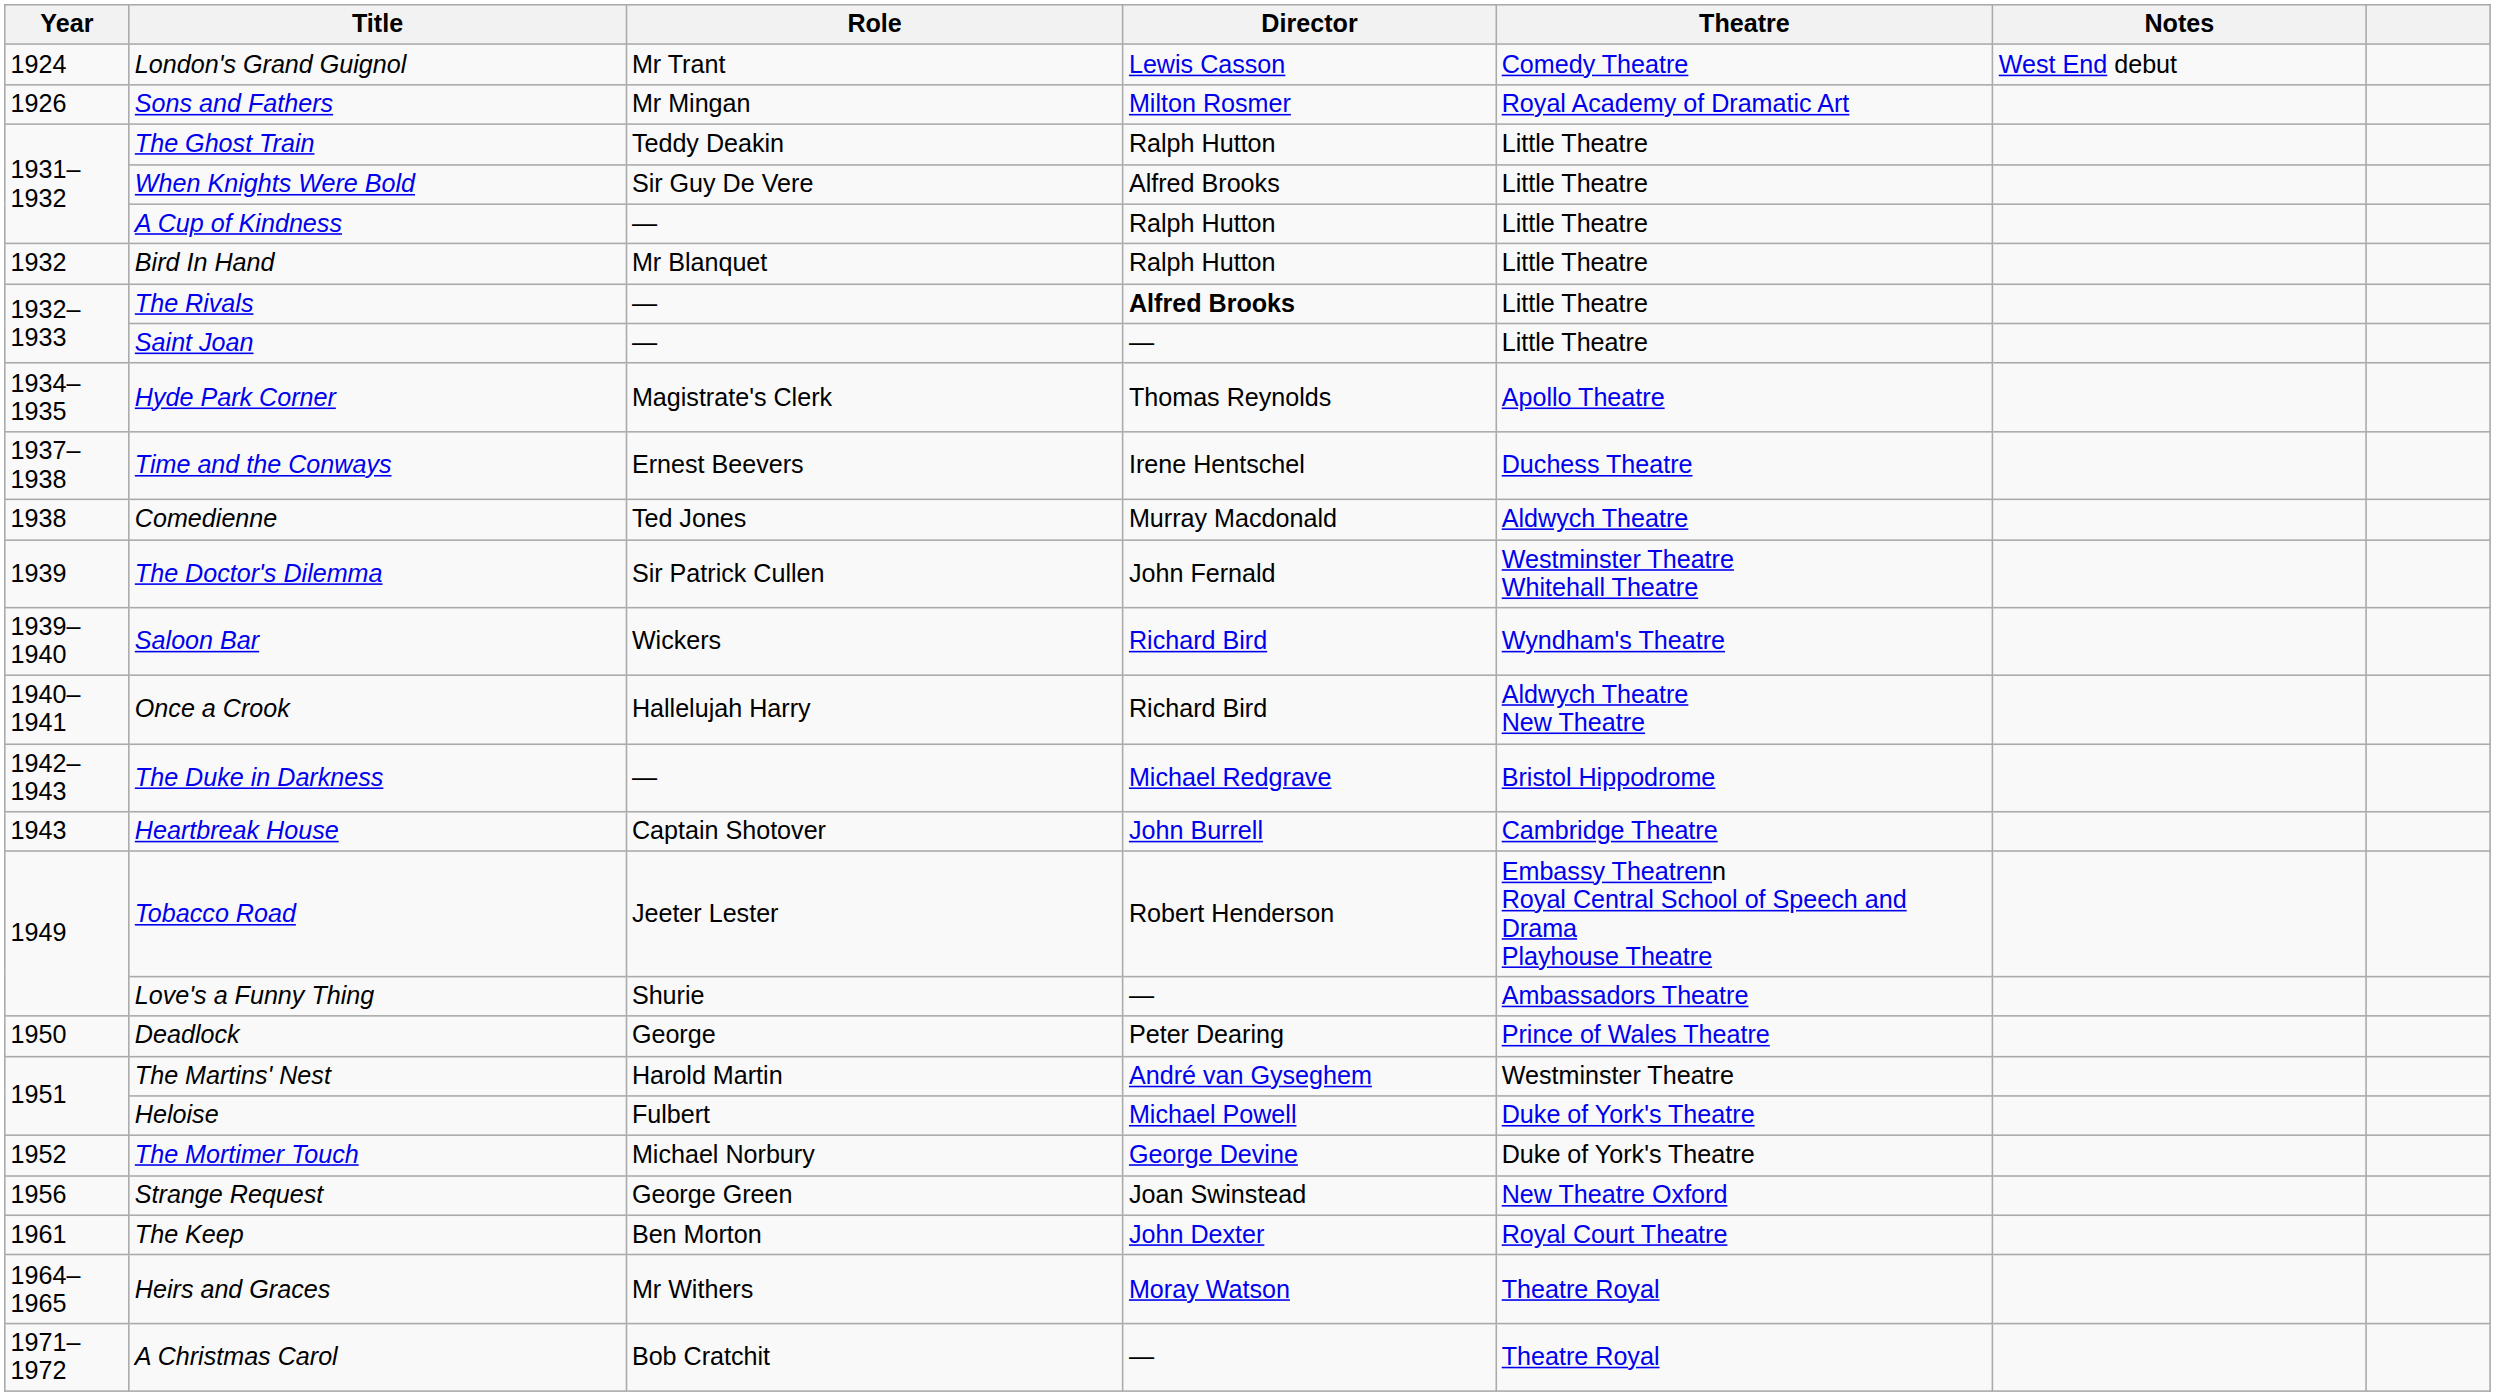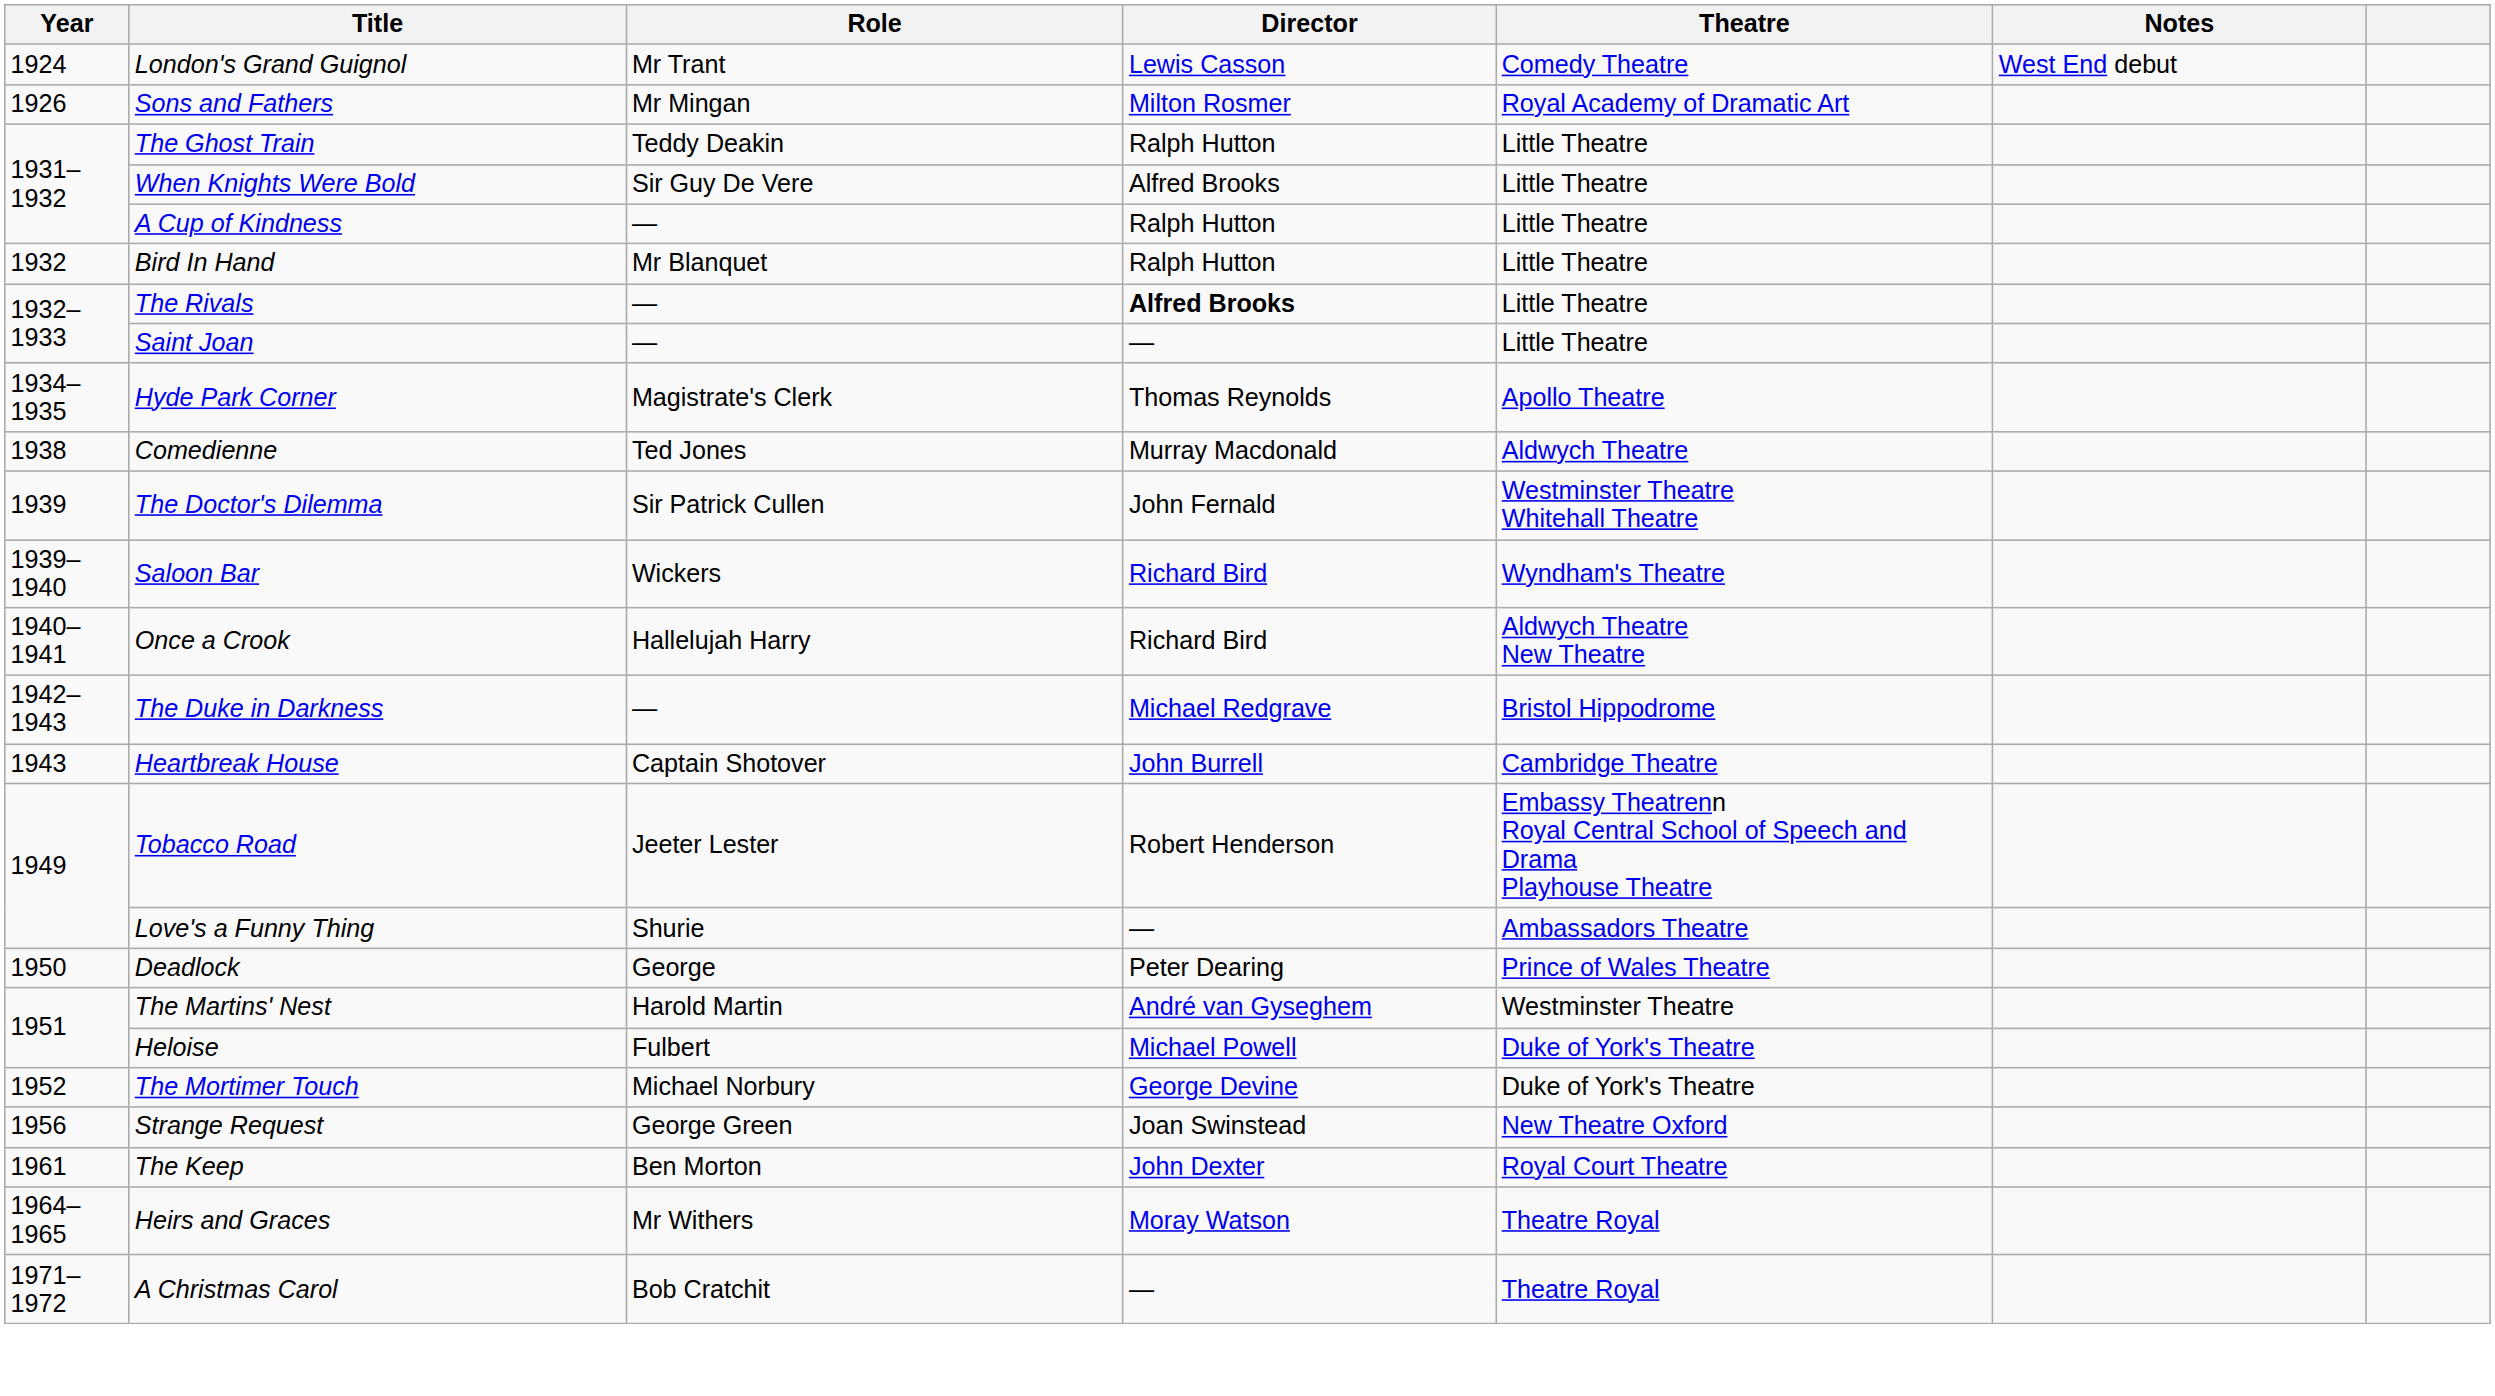 <table class="wikitable sortable" width="100%">
 <tr>
 <th width="5%">Year</th>
 <th width="20%">Title</th>
 <th width="20%">Role</th>
 <th width="15%">Director</th>
 <th width="20%">Theatre</th>
 <th width="15%" class="unsortable">Notes</th>
 <th width="5%" class="unsortable"></th>
 </tr>
 <tr>
 <td>1924</td>
 <td><em>London's Grand Guignol</em></td>
 <td>Mr Trant</td>
 <td><a href='#'>Lewis Casson</a></td>
 <td><a href='#'>Comedy Theatre</a></td>
 <td><a href='#'>West End</a> debut</td>
 <td></td>
 </tr>
 <tr>
 <td>1926</td>
 <td><em><a href='#'>Sons and Fathers</a></em></td>
 <td>Mr Mingan</td>
 <td><a href='#'>Milton Rosmer</a></td>
 <td><a href='#'>Royal Academy of Dramatic Art</a></td>
 <td></td>
 <td></td>
 </tr>
 <tr>
 <td rowspan=3>1931–1932</td>
 <td><em><a href='#'>The Ghost Train</a></em></td>
 <td>Teddy Deakin</td>
 <td>Ralph Hutton</td>
 <td>Little Theatre</td>
 <td></td>
 <td></td>
 </tr>
 <tr>
 <td><em><a href='#'>When Knights Were Bold</a></em></td>
 <td>Sir Guy De Vere</td>
 <td>Alfred Brooks</td>
 <td>Little Theatre</td>
 <td></td>
 <td></td>
 </tr>
 <tr>
 <td><em><a href='#'>A Cup of Kindness</a></em></td>
 <td>—</td>
 <td>Ralph Hutton</td>
 <td>Little Theatre</td>
 <td></td>
 <td></td>
 </tr>
 <tr>
 <td>1932</td>
 <td><em>Bird In Hand</em></td>
 <td>Mr Blanquet</td>
 <td>Ralph Hutton</td>
 <td>Little Theatre</td>
 <td></td>
 <td></td>
 </tr>
 <tr>
 <td rowspan=2>1932–1933</td>
 <td><em><a href='#'>The Rivals</a></em></td>
 <td>—</td>
 <td><strong>Alfred Brooks</strong></td>
 <td>Little Theatre</td>
 <td></td>
 <td></td>
 </tr>
 <tr>
 <td><em><a href='#'>Saint Joan</a></em></td>
 <td>—</td>
 <td>—</td>
 <td>Little Theatre</td>
 <td></td>
 <td></td>
 </tr>
 <tr>
 <td>1934–1935</td>
 <td><em><a href='#'>Hyde Park Corner</a></em></td>
 <td>Magistrate's Clerk</td>
 <td>Thomas Reynolds</td>
 <td><a href='#'>Apollo Theatre</a></td>
-<td></td>
-<td></td>
-</tr>
-<tr>
-<td>1937–1938</td>
-<td><em><a href='#'>Time and the Conways</a></em></td>
-<td>Ernest Beevers</td>
-<td>Irene Hentschel</td>
-<td><a href='#'>Duchess Theatre</a></td>
 <td></td>
 <td></td>
 </tr>
 <tr>
 <td>1938</td>
 <td><em>Comedienne</em></td>
 <td>Ted Jones</td>
 <td>Murray Macdonald</td>
 <td><a href='#'>Aldwych Theatre</a></td>
 <td></td>
 <td></td>
 </tr>
 <tr>
 <td>1939</td>
 <td><em><a href='#'>The Doctor's Dilemma</a></em></td>
 <td>Sir Patrick Cullen</td>
 <td>John Fernald</td>
 <td><a href='#'>Westminster Theatre</a><br><a href='#'>Whitehall Theatre</a></td>
 <td></td>
 <td></td>
 </tr>
 <tr>
 <td>1939–1940</td>
 <td><em><a href='#'>Saloon Bar</a></em></td>
 <td>Wickers</td>
 <td><a href='#'>Richard Bird</a></td>
 <td><a href='#'>Wyndham's Theatre</a></td>
 <td></td>
 <td></td>
 </tr>
 <tr>
 <td>1940–1941</td>
 <td><em>Once a Crook</em></td>
 <td>Hallelujah Harry</td>
 <td>Richard Bird</td>
 <td><a href='#'>Aldwych Theatre</a><br><a href='#'>New Theatre</a></td>
 <td></td>
 <td></td>
 </tr>
 <tr>
 <td>1942–1943</td>
 <td><em><a href='#'>The Duke in Darkness</a></em></td>
 <td>—</td>
 <td><a href='#'>Michael Redgrave</a></td>
 <td><a href='#'>Bristol Hippodrome</a></td>
 <td></td>
 <td></td>
 </tr>
 <tr>
 <td>1943</td>
 <td><em><a href='#'>Heartbreak House</a></em></td>
 <td>Captain Shotover</td>
 <td><a href='#'>John Burrell</a></td>
 <td><a href='#'>Cambridge Theatre</a></td>
 <td></td>
 <td></td>
 </tr>
 <tr>
 <td rowspan=2>1949</td>
 <td><em><a href='#'>Tobacco Road</a></em></td>
 <td>Jeeter Lester</td>
 <td>Robert Henderson</td>
 <td><a href='#'>Embassy Theatren</a>n<br><a href='#'>Royal Central School of Speech and Drama</a><br><a href='#'>Playhouse Theatre</a></td>
 <td></td>
 <td></td>
 </tr>
 <tr>
 <td><em>Love's a Funny Thing</em></td>
 <td>Shurie</td>
 <td>—</td>
 <td><a href='#'>Ambassadors Theatre</a></td>
 <td></td>
 <td></td>
 </tr>
 <tr>
 <td>1950</td>
 <td><em>Deadlock</em></td>
 <td>George</td>
 <td>Peter Dearing</td>
 <td><a href='#'>Prince of Wales Theatre</a></td>
 <td></td>
 <td></td>
 </tr>
 <tr>
 <td rowspan=2>1951</td>
 <td><em>The Martins' Nest</em></td>
 <td>Harold Martin</td>
 <td><a href='#'>André van Gyseghem</a></td>
 <td>Westminster Theatre</td>
 <td></td>
 <td></td>
 </tr>
 <tr>
 <td><em>Heloise</em></td>
 <td>Fulbert</td>
 <td><a href='#'>Michael Powell</a></td>
 <td><a href='#'>Duke of York's Theatre</a></td>
 <td></td>
 <td></td>
 </tr>
 <tr>
 <td>1952</td>
 <td><em><a href='#'>The Mortimer Touch</a></em></td>
 <td>Michael Norbury</td>
 <td><a href='#'>George Devine</a></td>
 <td>Duke of York's Theatre</td>
 <td></td>
 <td></td>
 </tr>
 <tr>
 <td>1956</td>
 <td><em>Strange Request</em></td>
 <td>George Green</td>
 <td>Joan Swinstead</td>
 <td><a href='#'>New Theatre Oxford</a></td>
 <td></td>
 <td></td>
 </tr>
 <tr>
 <td>1961</td>
 <td><em>The Keep</em></td>
 <td>Ben Morton</td>
 <td><a href='#'>John Dexter</a></td>
 <td><a href='#'>Royal Court Theatre</a></td>
 <td></td>
 <td></td>
 </tr>
 <tr>
 <td>1964–1965</td>
 <td><em>Heirs and Graces</em></td>
 <td>Mr Withers</td>
 <td><a href='#'>Moray Watson</a></td>
 <td><a href='#'>Theatre Royal</a></td>
 <td></td>
 <td></td>
 </tr>
 <tr>
 <td>1971–1972</td>
 <td><em>A Christmas Carol</em></td>
 <td>Bob Cratchit</td>
 <td>—</td>
 <td><a href='#'>Theatre Royal</a></td>
 <td></td>
 <td></td>
 </tr>
 </table>
